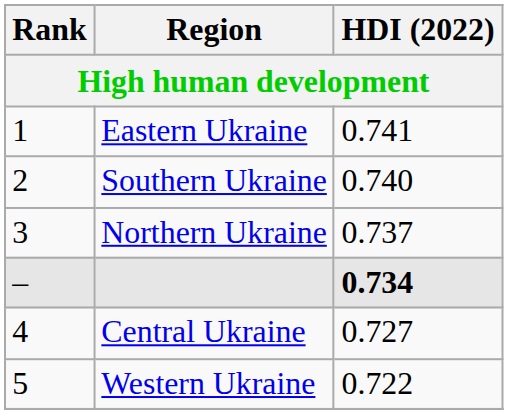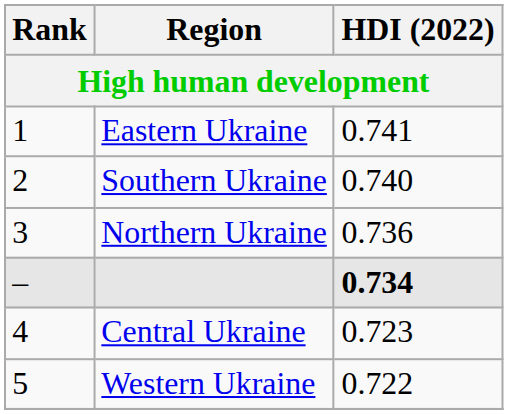 <table class="wikitable sortable">
 <tr>
 <th>Rank</th>
 <th>Region</th>
 <th>HDI (2022)</th>
 </tr>
 <tr>
 <th colspan="3" style="color:#0c0;">High human development</th>
 </tr>
 <tr>
 <td>1</td>
 <td style="text-align:left"><a href='#'>Eastern Ukraine</a></td>
 <td>0.741</td>
 </tr>
 <tr>
 <td>2</td>
 <td style="text-align:left"><a href='#'>Southern Ukraine</a></td>
 <td>0.740</td>
 </tr>
 <tr>
 <td>3</td>
 <td style="text-align:left"><a href='#'>Northern Ukraine</a></td>
-<td>0.737</td>
+<td>0.736</td>
 </tr>
 <tr style="background:#e6e6e6">
 <td>–</td>
 <td style="text-align:left"><strong></strong></td>
 <td><strong>0.734</strong></td>
 </tr>
 <tr>
 <td>4</td>
 <td style="text-align:left"><a href='#'>Central Ukraine</a></td>
-<td>0.727</td>
+<td>0.723</td>
 </tr>
 <tr>
 <td>5</td>
 <td style="text-align:left"><a href='#'>Western Ukraine</a></td>
 <td>0.722</td>
 </tr>
 <tr>
 </tr>
 </table>
